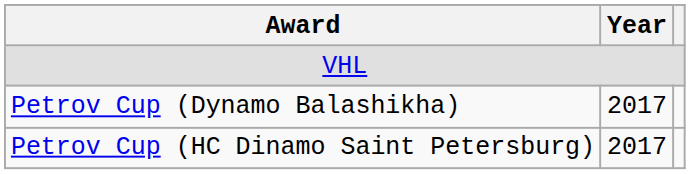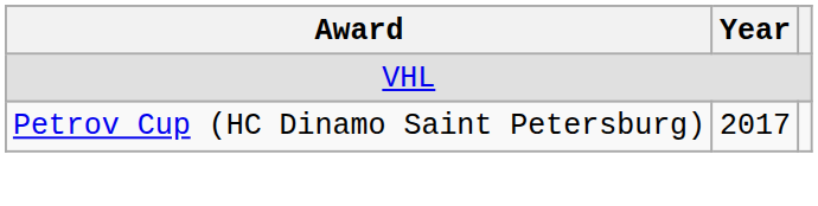 <table class="wikitable">
 <tr>
 <th>Award</th>
 <th>Year</th>
 <th></th>
 </tr>
 <tr ALIGN="center" bgcolor="#e0e0e0">
 <td colspan="3"><a href='#'>VHL</a></td>
 </tr>
 <tr>
-<td><a href='#'>Petrov Cup</a> (Dynamo Balashikha)</td>
-<td>2017</td>
-<td></td>
-</tr>
-<tr>
 <td><a href='#'>Petrov Cup</a> (HC Dinamo Saint Petersburg)</td>
 <td>2017</td>
 <td></td>
 </tr>
 </table>
